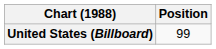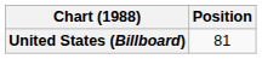 <table class="wikitable sortable plainrowheaders">
 <tr>
 <th align="left">Chart (1988)</th>
 <th align="center">Position</th>
 </tr>
 <tr>
 <th scope="row">United States (<em>Billboard</em>)</th>
-<td style="text-align:center;">99</td>
+<td style="text-align:center;">81</td>
 </tr>
 </table>
